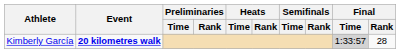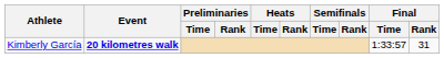 <table class=wikitable style="font-size:90%;">
 <tr>
 <th rowspan="2">Athlete</th>
 <th rowspan="2">Event</th>
 <th colspan="2">Preliminaries</th>
 <th colspan="2">Heats</th>
 <th colspan="2">Semifinals</th>
 <th colspan="2">Final</th>
 </tr>
 <tr>
 <th>Time</th>
 <th>Rank</th>
 <th>Time</th>
 <th>Rank</th>
 <th>Time</th>
 <th>Rank</th>
 <th>Time</th>
 <th>Rank</th>
 </tr>
 <tr style="border-top: single;">
 <td><a href='#'>Kimberly García</a></td>
 <td><strong><a href='#'>20 kilometres walk</a></strong></td>
 <td colspan= 6 bgcolor="wheat"></td>
-<td align=center style="background: lightgrey;">1:33:57 <strong></strong></td>
-<td align=center>28</td>
+<td align=center>1:33:57 <strong></strong></td>
+<td align=center>31</td>
 </tr>
 </table>
